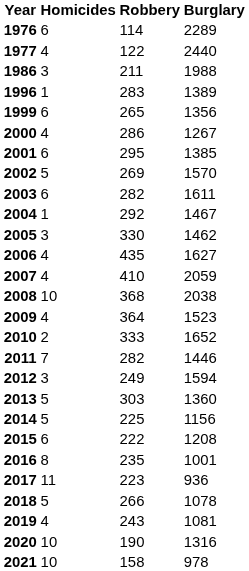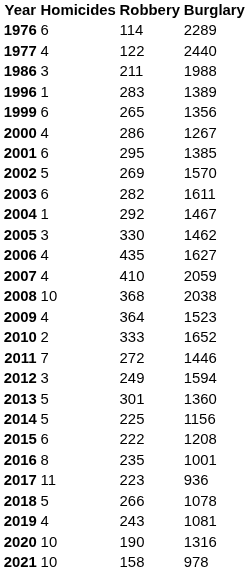 <table>
 <tr>
 <th>Year</th>
 <th>Homicides</th>
 <th>Robbery</th>
 <th>Burglary</th>
 </tr>
 <tr>
 <th>1976</th>
 <td>6</td>
 <td>114</td>
 <td>2289</td>
 </tr>
 <tr>
 <th>1977</th>
 <td>4</td>
 <td>122</td>
 <td>2440</td>
 </tr>
 <tr>
 <th>1986</th>
 <td>3</td>
 <td>211</td>
 <td>1988</td>
 </tr>
 <tr>
 <th>1996</th>
 <td>1</td>
 <td>283</td>
 <td>1389</td>
 </tr>
 <tr>
 <th>1999</th>
 <td>6</td>
 <td>265</td>
 <td>1356</td>
 </tr>
 <tr>
 <th>2000</th>
 <td>4</td>
 <td>286</td>
 <td>1267</td>
 </tr>
 <tr>
 <th>2001</th>
 <td>6</td>
 <td>295</td>
 <td>1385</td>
 </tr>
 <tr>
 <th>2002</th>
 <td>5</td>
 <td>269</td>
 <td>1570</td>
 </tr>
 <tr>
 <th>2003</th>
 <td>6</td>
 <td>282</td>
 <td>1611</td>
 </tr>
 <tr>
 <th>2004</th>
 <td>1</td>
 <td>292</td>
 <td>1467</td>
 </tr>
 <tr>
 <th>2005</th>
 <td>3</td>
 <td>330</td>
 <td>1462</td>
 </tr>
 <tr>
 <th>2006</th>
 <td>4</td>
 <td>435</td>
 <td>1627</td>
 </tr>
 <tr>
 <th>2007</th>
 <td>4</td>
 <td>410</td>
 <td>2059</td>
 </tr>
 <tr>
 <th>2008</th>
 <td>10</td>
 <td>368</td>
 <td>2038</td>
 </tr>
 <tr>
 <th>2009</th>
 <td>4</td>
 <td>364</td>
 <td>1523</td>
 </tr>
 <tr>
 <th>2010</th>
 <td>2</td>
 <td>333</td>
 <td>1652</td>
 </tr>
 <tr>
 <th>2011</th>
 <td>7</td>
-<td>282</td>
+<td>272</td>
 <td>1446</td>
 </tr>
 <tr>
 <th>2012</th>
 <td>3</td>
 <td>249</td>
 <td>1594</td>
 </tr>
 <tr>
 <th>2013</th>
 <td>5</td>
-<td>303</td>
+<td>301</td>
 <td>1360</td>
 </tr>
 <tr>
 <th>2014</th>
 <td>5</td>
 <td>225</td>
 <td>1156</td>
 </tr>
 <tr>
 <th>2015</th>
 <td>6</td>
 <td>222</td>
 <td>1208</td>
 </tr>
 <tr>
 <th>2016</th>
 <td>8</td>
 <td>235</td>
 <td>1001</td>
 </tr>
 <tr>
 <th>2017</th>
 <td>11</td>
 <td>223</td>
 <td>936</td>
 </tr>
 <tr>
 <th>2018</th>
 <td>5</td>
 <td>266</td>
 <td>1078</td>
 </tr>
 <tr>
 <th>2019</th>
 <td>4</td>
 <td>243</td>
 <td>1081</td>
 </tr>
 <tr>
 <th>2020</th>
 <td>10</td>
 <td>190</td>
 <td>1316</td>
 </tr>
 <tr>
 <th>2021</th>
 <td>10</td>
 <td>158</td>
 <td>978</td>
 </tr>
 </table>
